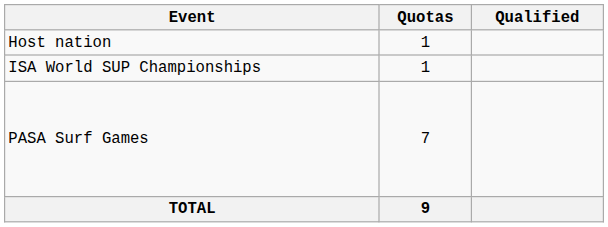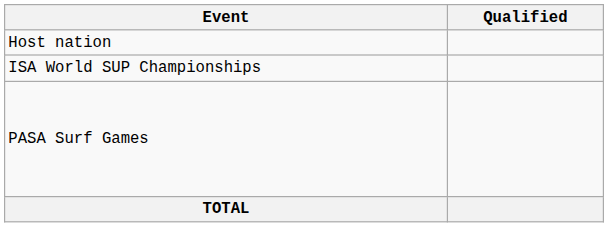 <table class="wikitable" width=500>
 <tr>
 <th>Event</th>
-<th>Quotas</th>
 <th>Qualified</th>
 </tr>
 <tr>
 <td>Host nation</td>
-<td align="center">1</td>
 <td></td>
 </tr>
 <tr>
 <td>ISA World SUP Championships</td>
-<td align="center">1</td>
 <td></td>
 </tr>
 <tr>
 <td>PASA Surf Games</td>
-<td align="center">7</td>
 <td><br><br><br><br><br><br></td>
 </tr>
 <tr>
 <th>TOTAL</th>
-<th>9</th>
 <th></th>
 </tr>
 </table>
